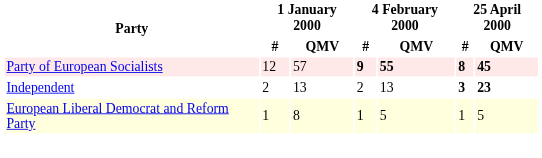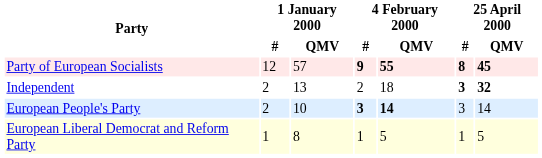 <table border=0 cellpadding=2 cellspacing=2>
 <tr ----bgcolor=lightgrey>
 <th rowspan=2>Party</th>
 <th colspan=2>1 January 2000</th>
 <th colspan=2>4 February 2000</th>
 <th colspan=2>25 April 2000</th>
 </tr>
 <tr ----bgcolor=lightgrey>
 <th>#</th>
 <th>QMV</th>
 <th>#</th>
 <th>QMV</th>
 <th>#</th>
 <th>QMV</th>
 </tr>
 <tr ---- bgcolor=#FFE8E8>
 <td><a href='#'>Party of European Socialists</a></td>
 <td>12</td>
 <td>57</td>
 <td><strong>9</strong></td>
 <td><strong>55</strong></td>
 <td><strong>8</strong></td>
 <td><strong>45</strong></td>
 </tr>
 <tr ----bgcolor=lightgrey>
 <td><a href='#'>Independent</a></td>
 <td>2</td>
 <td>13</td>
 <td>2</td>
-<td>13</td>
+<td>18</td>
 <td><strong>3</strong></td>
-<td><strong>23</strong></td>
+<td><strong>32</strong></td>
+</tr>
+<tr ---- bgcolor=#DDEEFF>
+<td><a href='#'>European People's Party</a></td>
+<td>2</td>
+<td>10</td>
+<td><strong>3</strong></td>
+<td><strong>14</strong></td>
+<td>3</td>
+<td>14</td>
 </tr>
 <tr ---- bgcolor=#FFFFDD>
 <td><a href='#'>European Liberal Democrat and Reform Party</a></td>
 <td>1</td>
 <td>8</td>
 <td>1</td>
 <td>5</td>
 <td>1</td>
 <td>5</td>
 </tr>
 </table>
